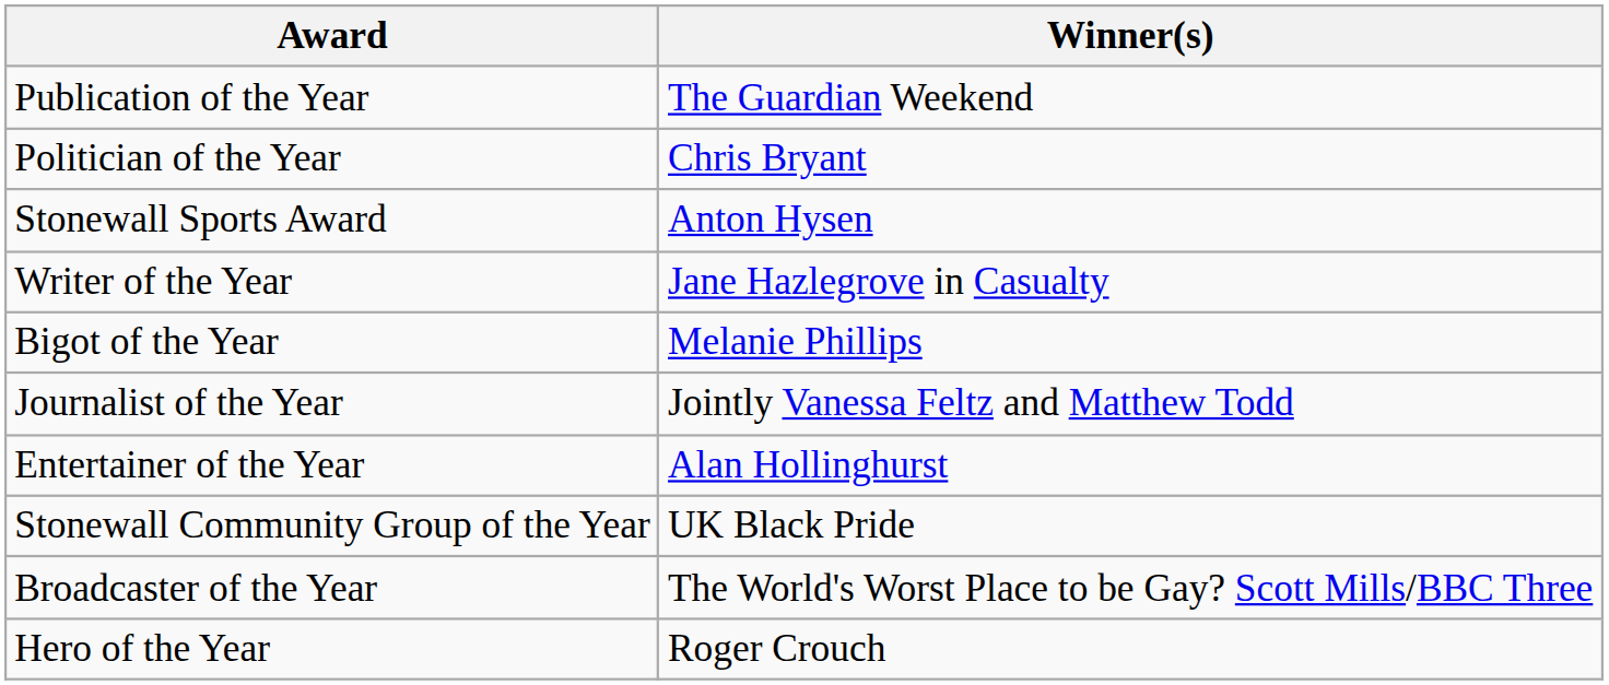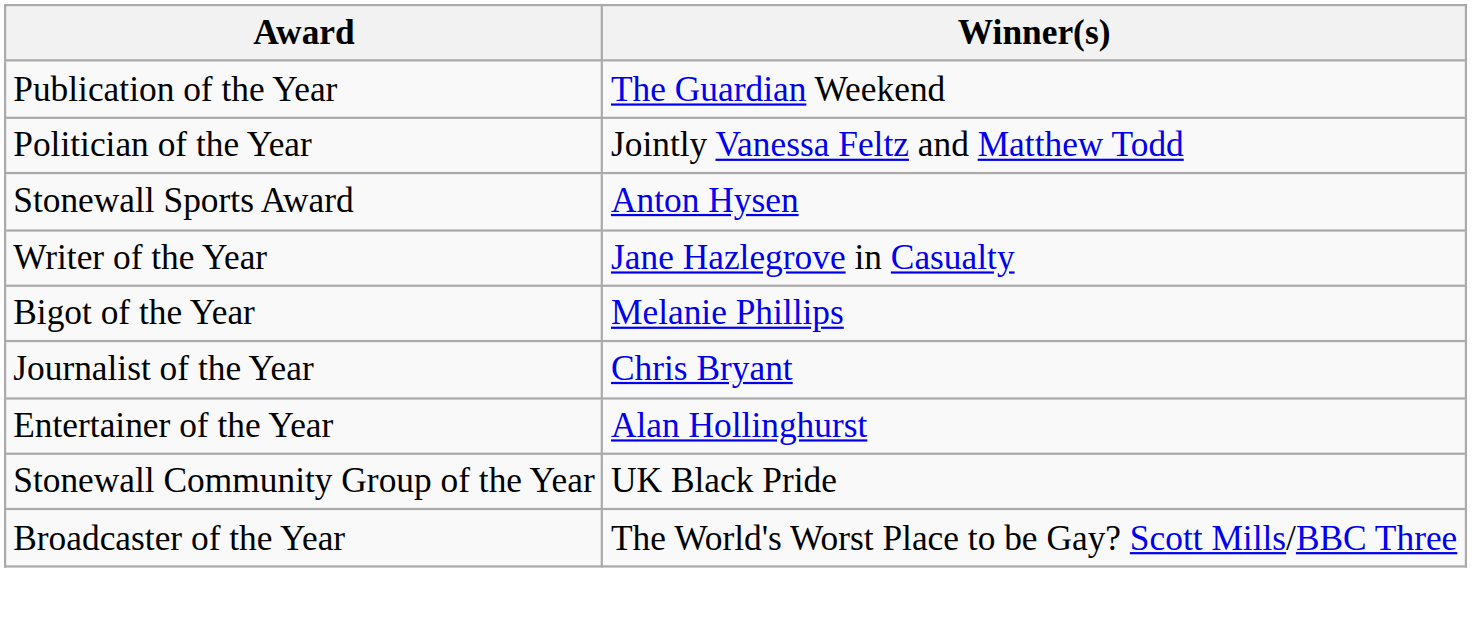 <table class="wikitable">
 <tr>
 <th>Award</th>
 <th>Winner(s)</th>
 </tr>
 <tr>
 <td>Publication of the Year</td>
 <td><a href='#'>The Guardian</a> Weekend</td>
 </tr>
 <tr>
 <td>Politician of the Year</td>
-<td><a href='#'>Chris Bryant</a></td>
+<td>Jointly <a href='#'>Vanessa Feltz</a> and <a href='#'>Matthew Todd</a></td>
 </tr>
 <tr>
 <td>Stonewall Sports Award</td>
 <td><a href='#'>Anton Hysen</a></td>
 </tr>
 <tr>
 <td>Writer of the Year</td>
 <td><a href='#'>Jane Hazlegrove</a> in <a href='#'>Casualty</a></td>
 </tr>
 <tr>
 <td>Bigot of the Year</td>
 <td><a href='#'>Melanie Phillips</a></td>
 </tr>
 <tr>
 <td>Journalist of the Year</td>
-<td>Jointly <a href='#'>Vanessa Feltz</a> and <a href='#'>Matthew Todd</a></td>
+<td><a href='#'>Chris Bryant</a></td>
 </tr>
 <tr>
 <td>Entertainer of the Year</td>
 <td><a href='#'>Alan Hollinghurst</a></td>
 </tr>
 <tr>
 <td>Stonewall Community Group of the Year</td>
 <td>UK Black Pride</td>
 </tr>
 <tr>
 <td>Broadcaster of the Year</td>
 <td>The World's Worst Place to be Gay? <a href='#'>Scott Mills</a>/<a href='#'>BBC Three</a></td>
 </tr>
-<tr>
-<td>Hero of the Year</td>
-<td>Roger Crouch</td>
-</tr>
 </table>
